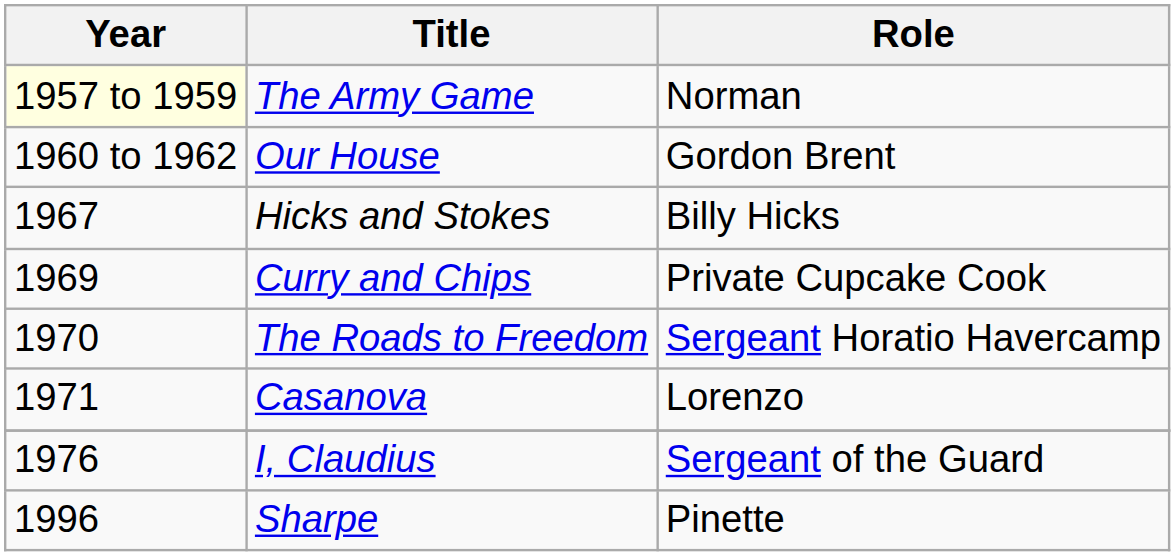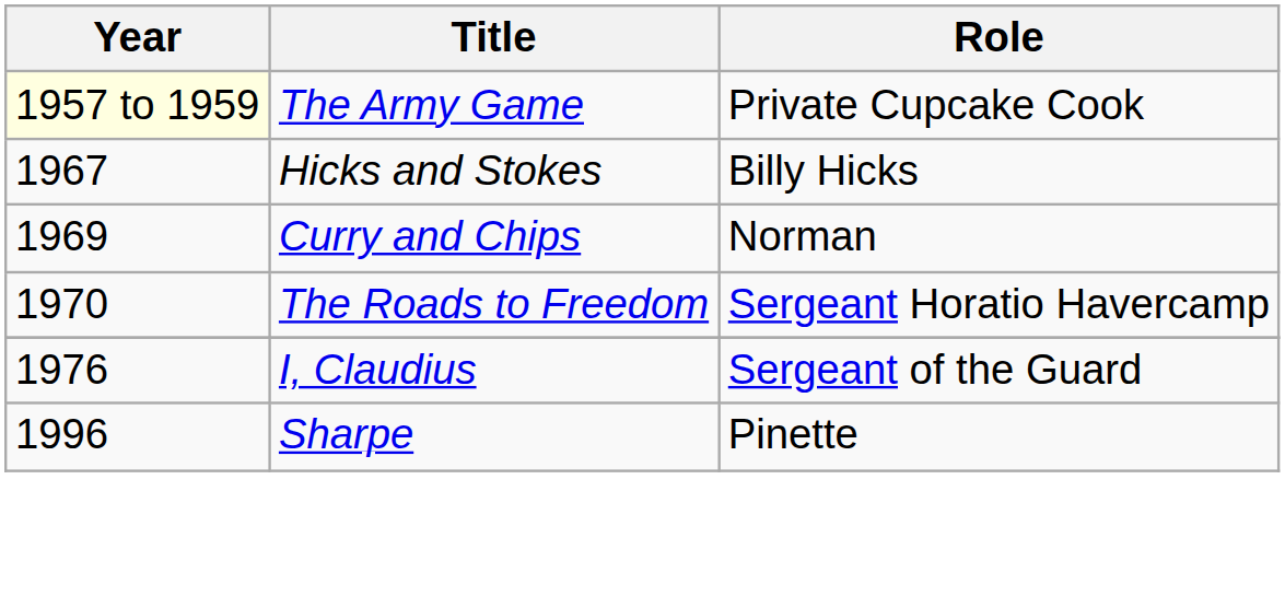 <table class="wikitable">
 <tr>
 <th>Year</th>
 <th>Title</th>
 <th>Role</th>
 </tr>
 <tr>
 <td style="background: lightyellow;">1957 to 1959</td>
 <td><em><a href='#'>The Army Game</a></em></td>
-<td>Norman</td>
-</tr>
-<tr>
-<td>1960 to 1962</td>
-<td><em><a href='#'>Our House</a></em></td>
-<td>Gordon Brent</td>
+<td>Private Cupcake Cook</td>
 </tr>
 <tr>
 <td>1967</td>
 <td><em>Hicks and Stokes</em></td>
 <td>Billy Hicks</td>
 </tr>
 <tr>
 <td>1969</td>
 <td><em><a href='#'>Curry and Chips</a></em></td>
-<td>Private Cupcake Cook</td>
+<td>Norman</td>
 </tr>
 <tr>
 <td>1970</td>
 <td><em><a href='#'>The Roads to Freedom</a></em></td>
 <td><a href='#'>Sergeant</a> Horatio Havercamp</td>
-</tr>
-<tr>
-<td>1971</td>
-<td><em><a href='#'>Casanova</a></em></td>
-<td>Lorenzo</td>
 </tr>
 <tr |1974 || >
 </tr>
 <tr>
 <td>1976</td>
 <td><em><a href='#'>I, Claudius</a></em></td>
 <td><a href='#'>Sergeant</a> of the Guard</td>
 </tr>
 <tr>
 <td>1996</td>
 <td><em><a href='#'>Sharpe</a></em></td>
 <td>Pinette</td>
 </tr>
 </table>
